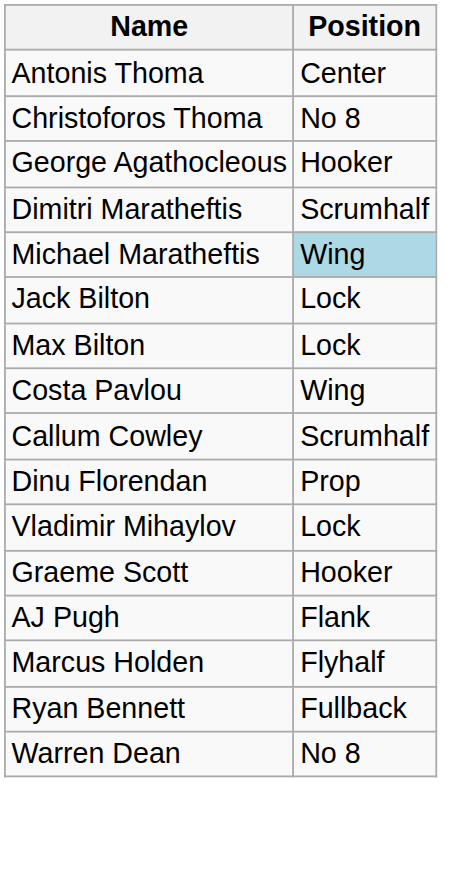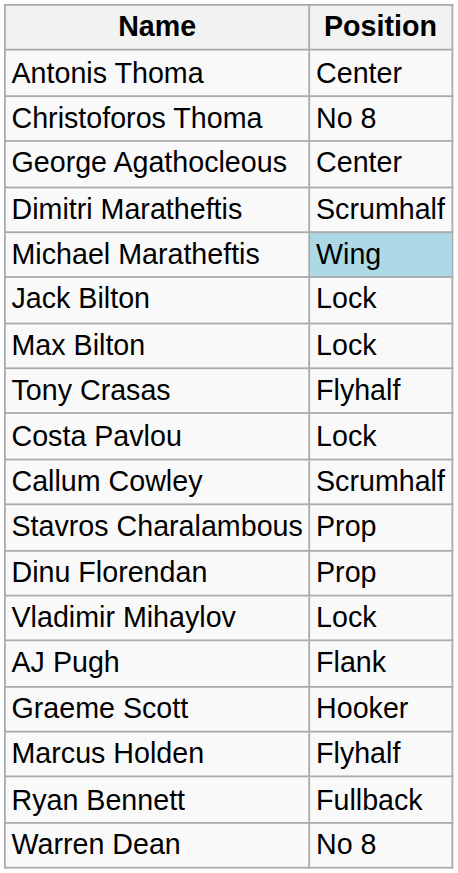 <table class="wikitable">
 <tr>
 <th>Name</th>
 <th>Position</th>
 </tr>
 <tr>
 <td>Antonis Thoma</td>
 <td>Center</td>
 </tr>
 <tr>
 <td>Christoforos Thoma</td>
 <td>No 8</td>
 </tr>
 <tr>
 <td>George Agathocleous</td>
-<td>Hooker</td>
+<td>Center</td>
 </tr>
 <tr>
 <td>Dimitri Maratheftis</td>
 <td>Scrumhalf</td>
 </tr>
 <tr>
 <td>Michael Maratheftis</td>
 <td style="background: lightblue;">Wing</td>
 </tr>
 <tr>
 <td>Jack Bilton</td>
 <td>Lock</td>
 </tr>
 <tr>
 <td>Max Bilton</td>
 <td>Lock</td>
 </tr>
 <tr>
+<td>Tony Crasas</td>
+<td>Flyhalf</td>
+</tr>
+<tr>
 <td>Costa Pavlou</td>
-<td>Wing</td>
+<td>Lock</td>
 </tr>
 <tr>
 <td>Callum Cowley</td>
 <td>Scrumhalf</td>
+</tr>
+<tr>
+<td>Stavros Charalambous</td>
+<td>Prop</td>
 </tr>
 <tr>
 <td>Dinu Florendan</td>
 <td>Prop</td>
 </tr>
 <tr>
 <td>Vladimir Mihaylov</td>
 <td>Lock</td>
 </tr>
 <tr>
+<td>AJ Pugh</td>
+<td>Flank</td>
+</tr>
+<tr>
 <td>Graeme Scott</td>
 <td>Hooker</td>
-</tr>
-<tr>
-<td>AJ Pugh</td>
-<td>Flank</td>
 </tr>
 <tr>
 <td>Marcus Holden</td>
 <td>Flyhalf</td>
 </tr>
 <tr>
 <td>Ryan Bennett</td>
 <td>Fullback</td>
 </tr>
 <tr>
 <td>Warren Dean</td>
 <td>No 8</td>
 </tr>
 </table>
